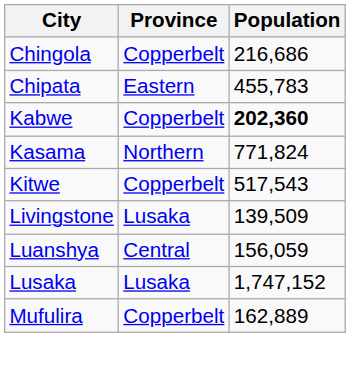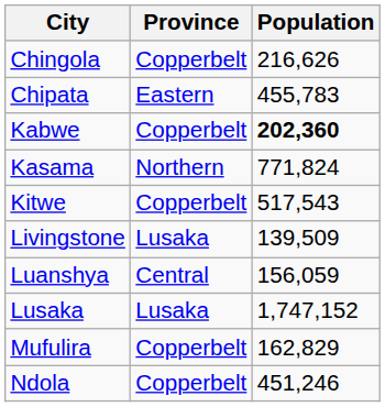 <table class="wikitable sortable sticky-header col3right">
 <tr>
 <th>City</th>
 <th>Province</th>
 <th>Population</th>
 </tr>
 <tr>
 <td><a href='#'>Chingola</a></td>
 <td><a href='#'>Copperbelt</a></td>
-<td>216,686</td>
+<td>216,626</td>
 </tr>
 <tr>
 <td><a href='#'>Chipata</a></td>
 <td><a href='#'>Eastern</a></td>
 <td>455,783</td>
 </tr>
 <tr>
 <td><a href='#'>Kabwe</a></td>
 <td><a href='#'>Copperbelt</a></td>
 <td><strong>202,360</strong></td>
 </tr>
 <tr>
 <td><a href='#'>Kasama</a></td>
 <td><a href='#'>Northern</a></td>
 <td>771,824</td>
 </tr>
 <tr>
 <td><a href='#'>Kitwe</a></td>
 <td><a href='#'>Copperbelt</a></td>
 <td>517,543</td>
 </tr>
 <tr>
 <td><a href='#'>Livingstone</a></td>
 <td><a href='#'>Lusaka</a></td>
 <td>139,509</td>
 </tr>
 <tr>
 <td><a href='#'>Luanshya</a></td>
 <td><a href='#'>Central</a></td>
 <td>156,059</td>
 </tr>
 <tr>
 <td><a href='#'>Lusaka</a></td>
 <td><a href='#'>Lusaka</a></td>
 <td>1,747,152</td>
 </tr>
 <tr>
 <td><a href='#'>Mufulira</a></td>
 <td><a href='#'>Copperbelt</a></td>
-<td>162,889</td>
+<td>162,829</td>
+</tr>
+<tr>
+<td><a href='#'>Ndola</a></td>
+<td><a href='#'>Copperbelt</a></td>
+<td>451,246</td>
 </tr>
 </table>
